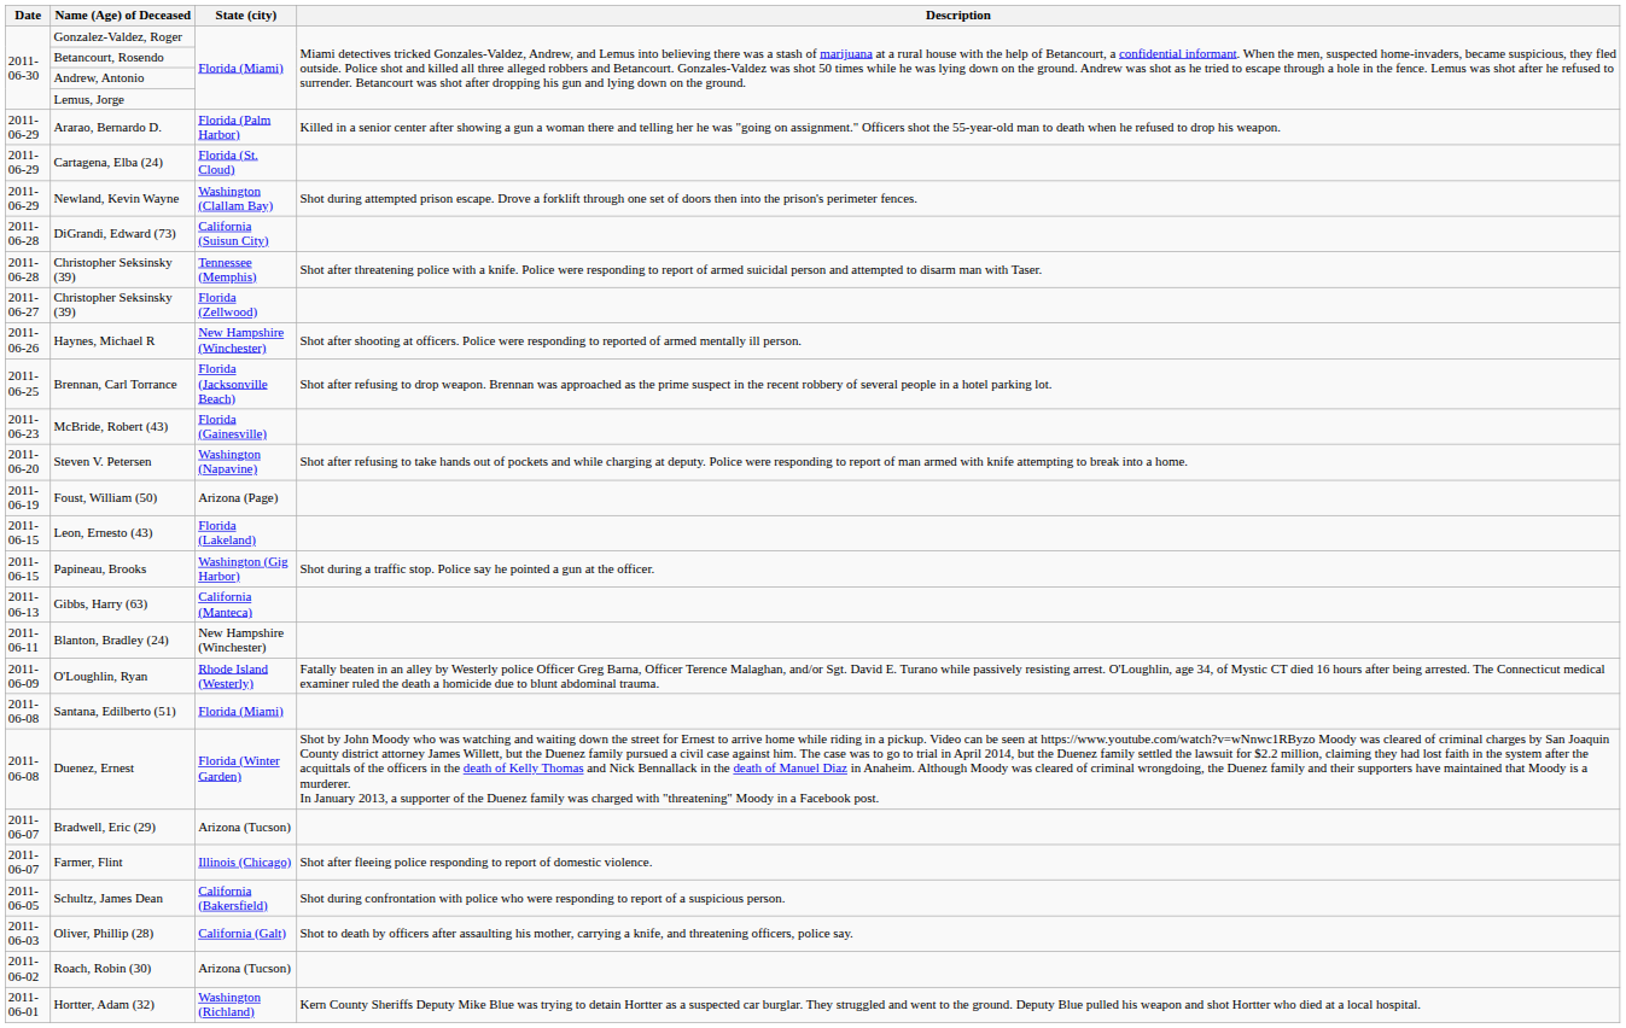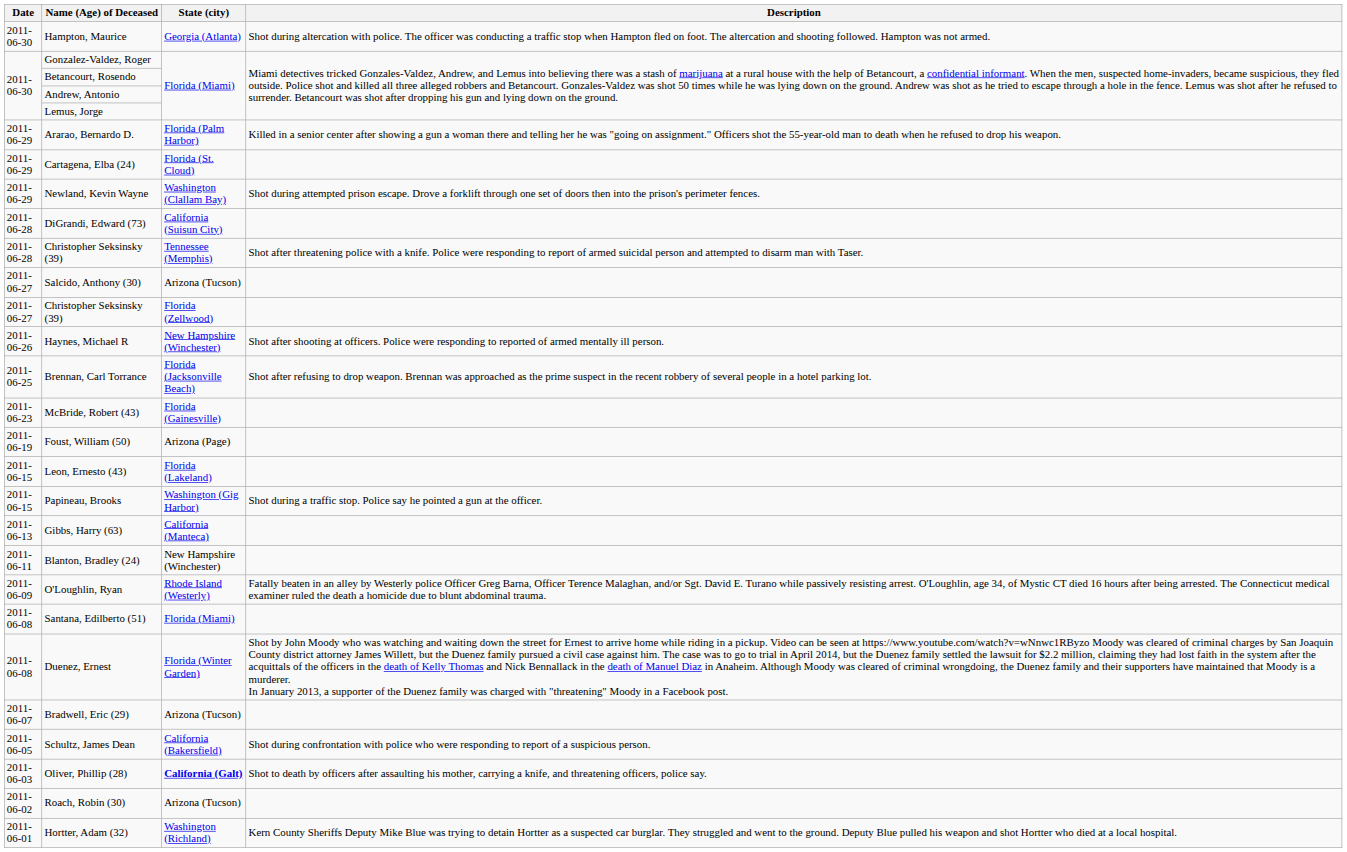 <table class="wikitable sortable" id="killed">
 <tr>
 <th>Date</th>
 <th nowrap>Name (Age) of Deceased</th>
 <th>State (city)</th>
 <th>Description</th>
+</tr>
+<tr>
+<td>2011-06-30</td>
+<td>Hampton, Maurice</td>
+<td><a href='#'>Georgia (Atlanta)</a></td>
+<td>Shot during altercation with police.  The officer was conducting a traffic stop when Hampton fled on foot. The altercation and shooting followed. Hampton was not armed.</td>
 </tr>
 <tr>
 <td rowspan="4">2011-06-30</td>
 <td>Gonzalez-Valdez, Roger</td>
 <td rowspan="4"><a href='#'>Florida (Miami)</a></td>
 <td rowspan="4">Miami detectives tricked Gonzales-Valdez, Andrew, and Lemus into believing there was a stash of <a href='#'>marijuana</a> at a rural house with the help of Betancourt, a <a href='#'>confidential informant</a>. When the men, suspected home-invaders, became suspicious, they fled outside. Police shot and killed all three alleged robbers and Betancourt. Gonzales-Valdez was shot 50 times while he was lying down on the ground. Andrew was shot as he tried to escape through a hole in the fence. Lemus was shot after he refused to surrender. Betancourt was shot after dropping his gun and lying down on the ground.</td>
 </tr>
 <tr>
 <td>Betancourt, Rosendo</td>
 </tr>
 <tr>
 <td>Andrew, Antonio</td>
 </tr>
 <tr>
 <td>Lemus, Jorge</td>
 </tr>
 <tr>
 <td>2011-06-29</td>
 <td>Ararao, Bernardo D.</td>
 <td><a href='#'>Florida (Palm Harbor)</a></td>
 <td>Killed in a senior center after showing a gun a woman there and telling her he was "going on assignment." Officers shot the 55-year-old man to death when he refused to drop his weapon.</td>
 </tr>
 <tr>
 <td>2011-06-29</td>
 <td>Cartagena, Elba (24)</td>
 <td><a href='#'>Florida (St. Cloud)</a></td>
 <td></td>
 </tr>
 <tr>
 <td>2011-06-29</td>
 <td>Newland, Kevin Wayne</td>
 <td><a href='#'>Washington (Clallam Bay)</a></td>
 <td>Shot during attempted prison escape.  Drove a forklift through one set of doors then into the prison's perimeter fences.</td>
 </tr>
 <tr>
 <td>2011-06-28</td>
 <td>DiGrandi, Edward (73)</td>
 <td><a href='#'>California (Suisun City)</a></td>
 <td></td>
 </tr>
 <tr>
 <td>2011-06-28</td>
 <td>Christopher Seksinsky (39)</td>
 <td><a href='#'>Tennessee (Memphis)</a></td>
 <td>Shot after threatening police with a knife.  Police were responding to report of armed suicidal person and attempted to disarm man with Taser.</td>
 </tr>
 <tr>
 <td>2011-06-27</td>
+<td>Salcido, Anthony (30)</td>
+<td>Arizona (Tucson)</td>
+<td></td>
+</tr>
+<tr>
+<td>2011-06-27</td>
 <td>Christopher Seksinsky (39)</td>
 <td><a href='#'>Florida (Zellwood)</a></td>
 <td></td>
 </tr>
 <tr>
 <td>2011-06-26</td>
 <td>Haynes, Michael R</td>
 <td><a href='#'>New Hampshire (Winchester)</a></td>
 <td>Shot after shooting at officers. Police were responding to reported of armed mentally ill person.</td>
 </tr>
 <tr>
 <td>2011-06-25</td>
 <td>Brennan, Carl Torrance</td>
 <td><a href='#'>Florida (Jacksonville Beach)</a></td>
 <td>Shot after refusing to drop weapon.  Brennan was approached as the prime suspect in the recent robbery of several people in a hotel parking lot.</td>
 </tr>
 <tr>
 <td>2011-06-23</td>
 <td>McBride, Robert (43)</td>
 <td><a href='#'>Florida (Gainesville)</a></td>
 <td></td>
-</tr>
-<tr>
-<td>2011-06-20</td>
-<td>Steven V. Petersen</td>
-<td><a href='#'>Washington (Napavine)</a></td>
-<td>Shot after refusing to take hands out of pockets and while charging at deputy.  Police were responding to report of man armed with knife attempting to break into a home.</td>
 </tr>
 <tr>
 <td>2011-06-19</td>
 <td>Foust, William (50)</td>
 <td>Arizona (Page)</td>
 <td></td>
 </tr>
 <tr>
 <td>2011-06-15</td>
 <td>Leon, Ernesto (43)</td>
 <td><a href='#'>Florida (Lakeland)</a></td>
 <td></td>
 </tr>
 <tr>
 <td>2011-06-15</td>
 <td>Papineau, Brooks</td>
 <td><a href='#'>Washington (Gig Harbor)</a></td>
 <td>Shot during a traffic stop. Police say he pointed a gun at the officer.</td>
 </tr>
 <tr>
 <td>2011-06-13</td>
 <td>Gibbs, Harry (63)</td>
 <td><a href='#'>California (Manteca)</a></td>
 <td></td>
 </tr>
 <tr>
 <td>2011-06-11</td>
 <td>Blanton, Bradley (24)</td>
 <td>New Hampshire (Winchester)</td>
 <td></td>
 </tr>
 <tr>
 <td>2011-06-09</td>
 <td>O'Loughlin, Ryan</td>
 <td><a href='#'>Rhode Island (Westerly)</a></td>
 <td>Fatally beaten in an alley by Westerly police Officer Greg Barna, Officer Terence Malaghan, and/or Sgt. David E. Turano while passively resisting arrest. O'Loughlin, age 34, of Mystic CT died 16 hours after being arrested. The Connecticut medical examiner ruled the death a homicide due to blunt abdominal trauma.</td>
 </tr>
 <tr>
 <td>2011-06-08</td>
 <td>Santana, Edilberto (51)</td>
 <td><a href='#'>Florida (Miami)</a></td>
 <td></td>
 </tr>
 <tr>
 <td>2011-06-08</td>
 <td>Duenez, Ernest</td>
 <td><a href='#'>Florida (Winter Garden)</a></td>
 <td>Shot by John Moody who was watching and waiting down the street for Ernest to arrive home while riding in a pickup. Video can be seen at https://www.youtube.com/watch?v=wNnwc1RByzo  Moody was cleared of criminal charges by San Joaquin County district attorney James Willett, but the Duenez family pursued a civil case against him. The case was to go to trial in April 2014, but the Duenez family settled the lawsuit for $2.2 million, claiming they had lost faith in the system after the acquittals of the officers in the <a href='#'>death of Kelly Thomas</a> and Nick Bennallack in the <a href='#'>death of Manuel Diaz</a> in Anaheim. Although Moody was cleared of criminal wrongdoing, the Duenez family and their supporters have maintained that Moody is a murderer.<br>In January 2013, a supporter of the Duenez family was charged with "threatening" Moody in a Facebook post.</td>
 </tr>
 <tr>
 <td>2011-06-07</td>
 <td>Bradwell, Eric (29)</td>
 <td>Arizona (Tucson)</td>
 <td></td>
 </tr>
 <tr>
-<td>2011-06-07</td>
-<td>Farmer, Flint</td>
-<td><a href='#'>Illinois (Chicago)</a></td>
-<td>Shot after fleeing police responding to report of domestic violence.</td>
-</tr>
-<tr>
 <td>2011-06-05</td>
 <td>Schultz, James Dean</td>
 <td><a href='#'>California (Bakersfield)</a></td>
 <td>Shot during confrontation with police who were responding to report of a suspicious person.</td>
 </tr>
 <tr>
 <td>2011-06-03</td>
 <td>Oliver, Phillip (28)</td>
-<td><a href='#'>California (Galt)</a></td>
+<td><strong><a href='#'>California (Galt)</a></strong></td>
 <td>Shot to death by officers after assaulting his mother, carrying a knife, and threatening officers, police say.</td>
 </tr>
 <tr>
 <td>2011-06-02</td>
 <td>Roach, Robin (30)</td>
 <td>Arizona (Tucson)</td>
 <td></td>
 </tr>
 <tr>
 <td>2011-06-01</td>
 <td>Hortter, Adam (32)</td>
 <td><a href='#'>Washington (Richland)</a></td>
 <td>Kern County Sheriffs Deputy Mike Blue was trying to detain Hortter as a suspected car burglar.  They struggled and went to the ground.  Deputy Blue pulled his weapon and shot Hortter who died at a local hospital.</td>
 </tr>
 </table>
